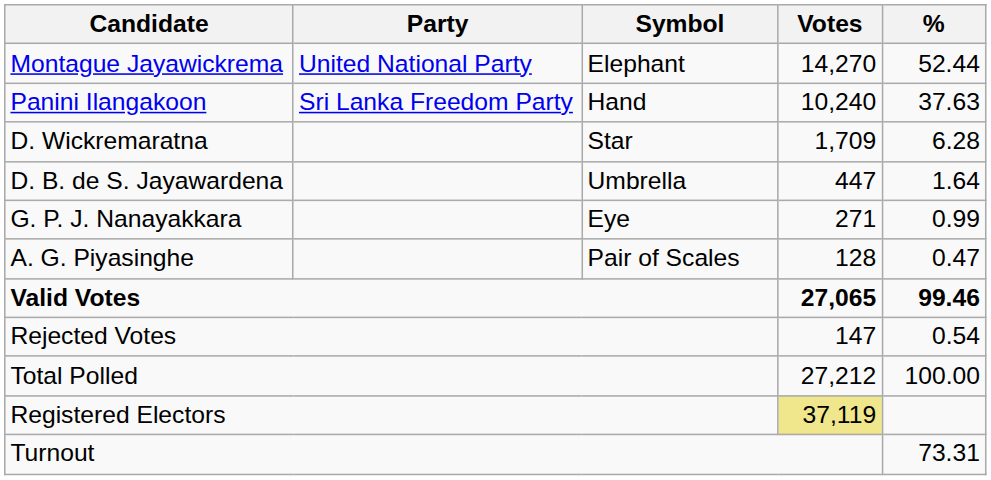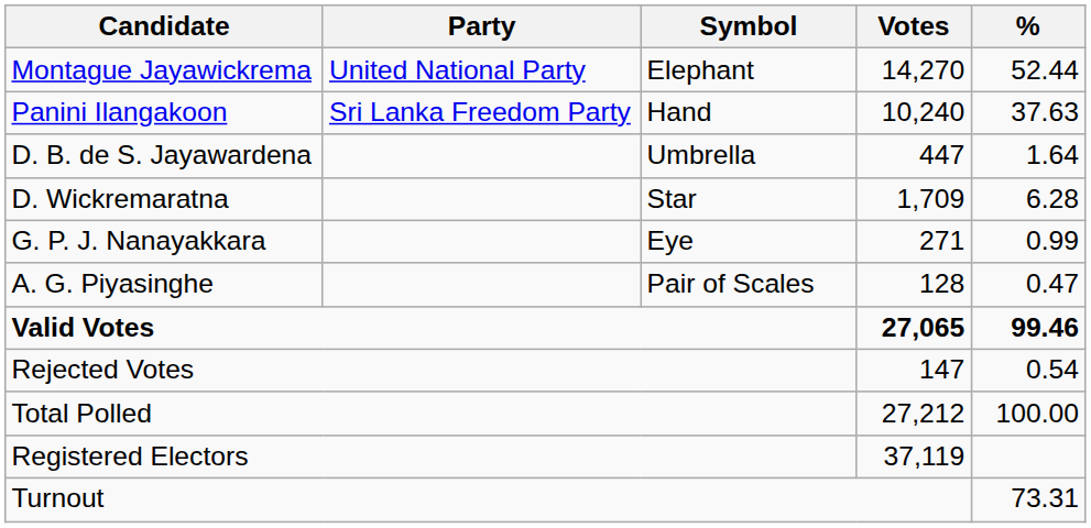 <table class="wikitable" border="1" style="text-align:right;">
 <tr>
 <th align=left width="180">Candidate</th>
 <th align=left width="180">Party</th>
 <th align=left width="120">Symbol</th>
 <th align=left width="60">Votes</th>
 <th align=left width="60">%</th>
 </tr>
 <tr>
 <td align=left><a href='#'>Montague Jayawickrema</a></td>
 <td align=left><a href='#'>United National Party</a></td>
 <td align=left>Elephant</td>
 <td align=right>14,270</td>
 <td align=right>52.44</td>
 </tr>
 <tr>
 <td align=left><a href='#'>Panini Ilangakoon</a></td>
 <td align=left><a href='#'>Sri Lanka Freedom Party</a></td>
 <td align=left>Hand</td>
 <td align=right>10,240</td>
 <td align=right>37.63</td>
 </tr>
 <tr>
+<td align=left>D. B. de S. Jayawardena</td>
+<td align=left></td>
+<td align=left>Umbrella</td>
+<td align=right>447</td>
+<td align=right>1.64</td>
+</tr>
+<tr>
 <td align=left>D. Wickremaratna</td>
 <td align=left></td>
 <td align=left>Star</td>
 <td align=right>1,709</td>
 <td align=right>6.28</td>
-</tr>
-<tr>
-<td align=left>D. B. de S. Jayawardena</td>
-<td align=left></td>
-<td align=left>Umbrella</td>
-<td align=right>447</td>
-<td align=right>1.64</td>
 </tr>
 <tr>
 <td align=left>G. P. J. Nanayakkara</td>
 <td align=left></td>
 <td align=left>Eye</td>
 <td align=right>271</td>
 <td align=right>0.99</td>
 </tr>
 <tr>
 <td align=left>A. G. Piyasinghe</td>
 <td align=left></td>
 <td align=left>Pair of Scales</td>
 <td align=right>128</td>
 <td align=right>0.47</td>
 </tr>
 <tr>
 <td align=left colspan=3><strong>Valid Votes</strong></td>
 <td align=right><strong>27,065</strong></td>
 <td align=right><strong>99.46</strong></td>
 </tr>
 <tr>
 <td align=left colspan=3>Rejected Votes</td>
 <td align=right>147</td>
 <td align=right>0.54</td>
 </tr>
 <tr>
 <td align=left colspan=3>Total Polled</td>
 <td align=right>27,212</td>
 <td align=right>100.00</td>
 </tr>
 <tr>
 <td align=left colspan=3>Registered Electors</td>
-<td align=right style="background: khaki;">37,119</td>
+<td align=right>37,119</td>
 <td></td>
 </tr>
 <tr>
 <td align=left colspan=4>Turnout</td>
 <td align=right>73.31</td>
 </tr>
 </table>
